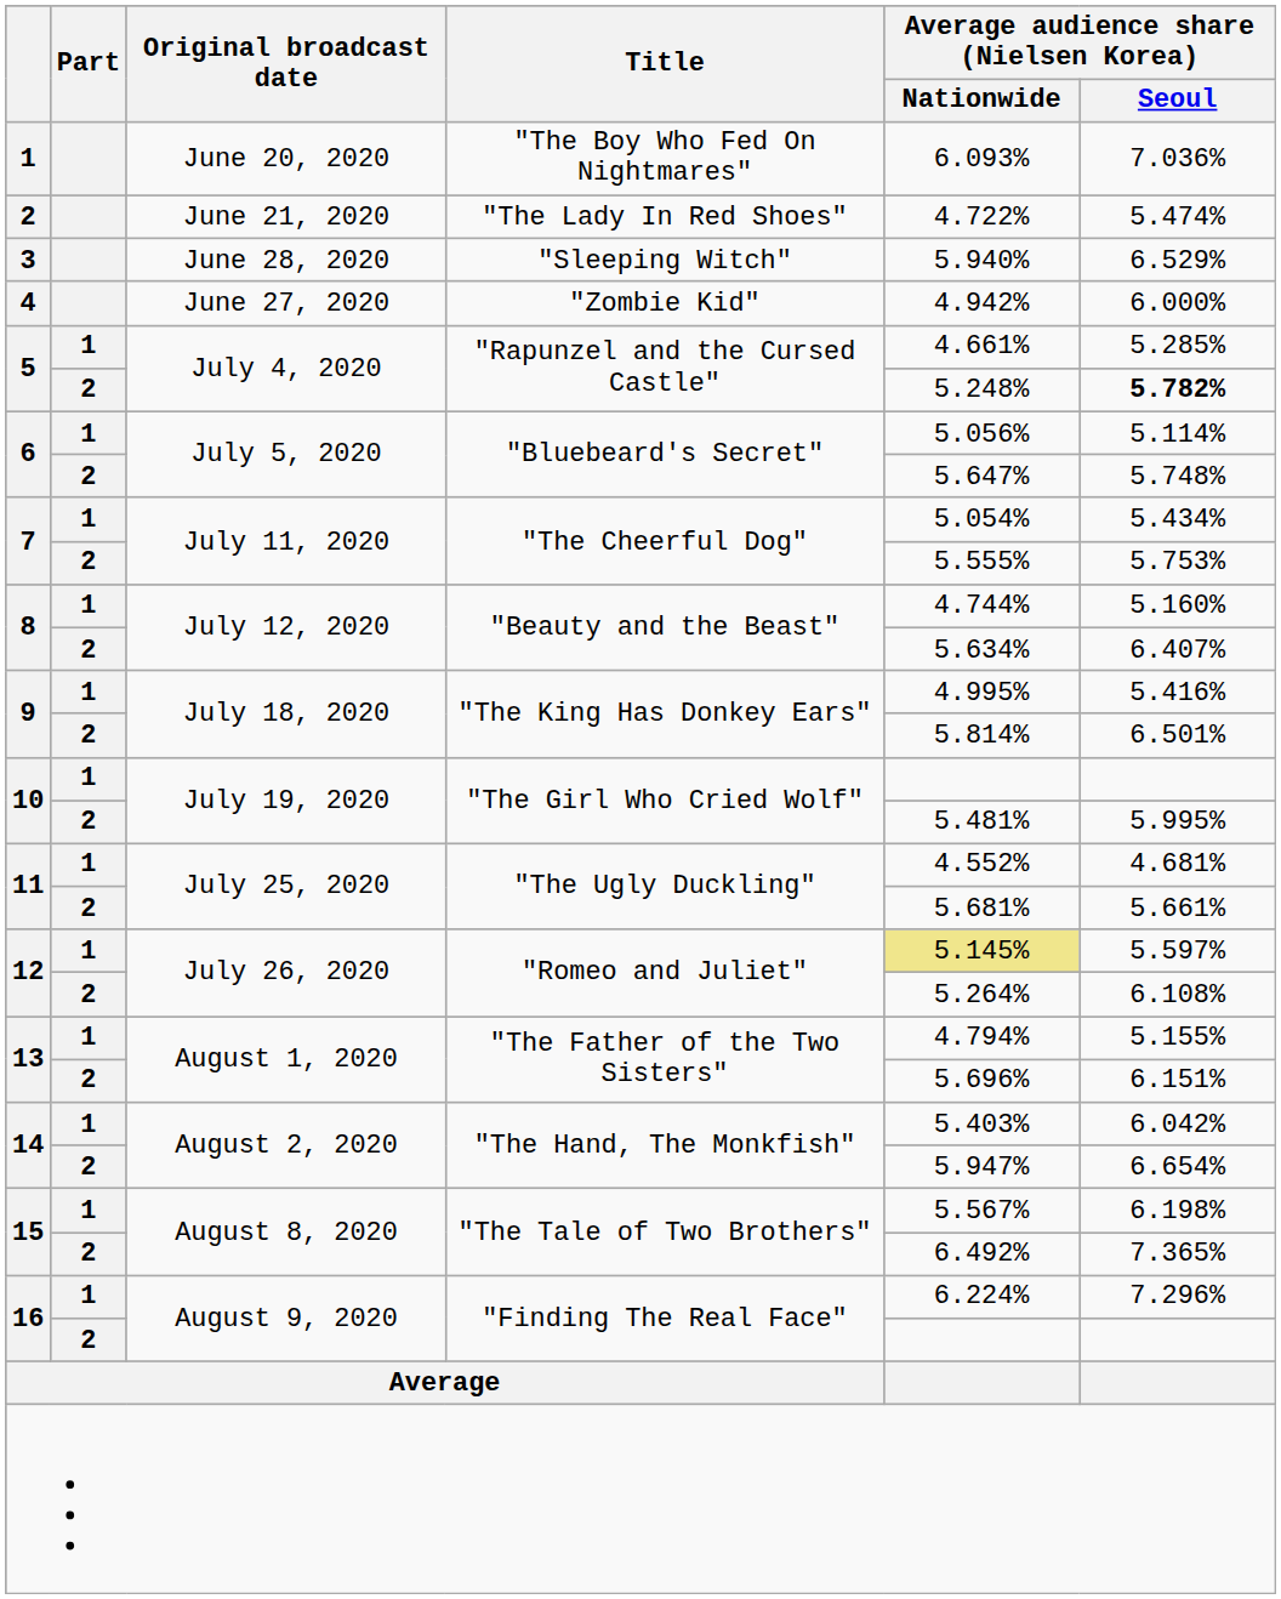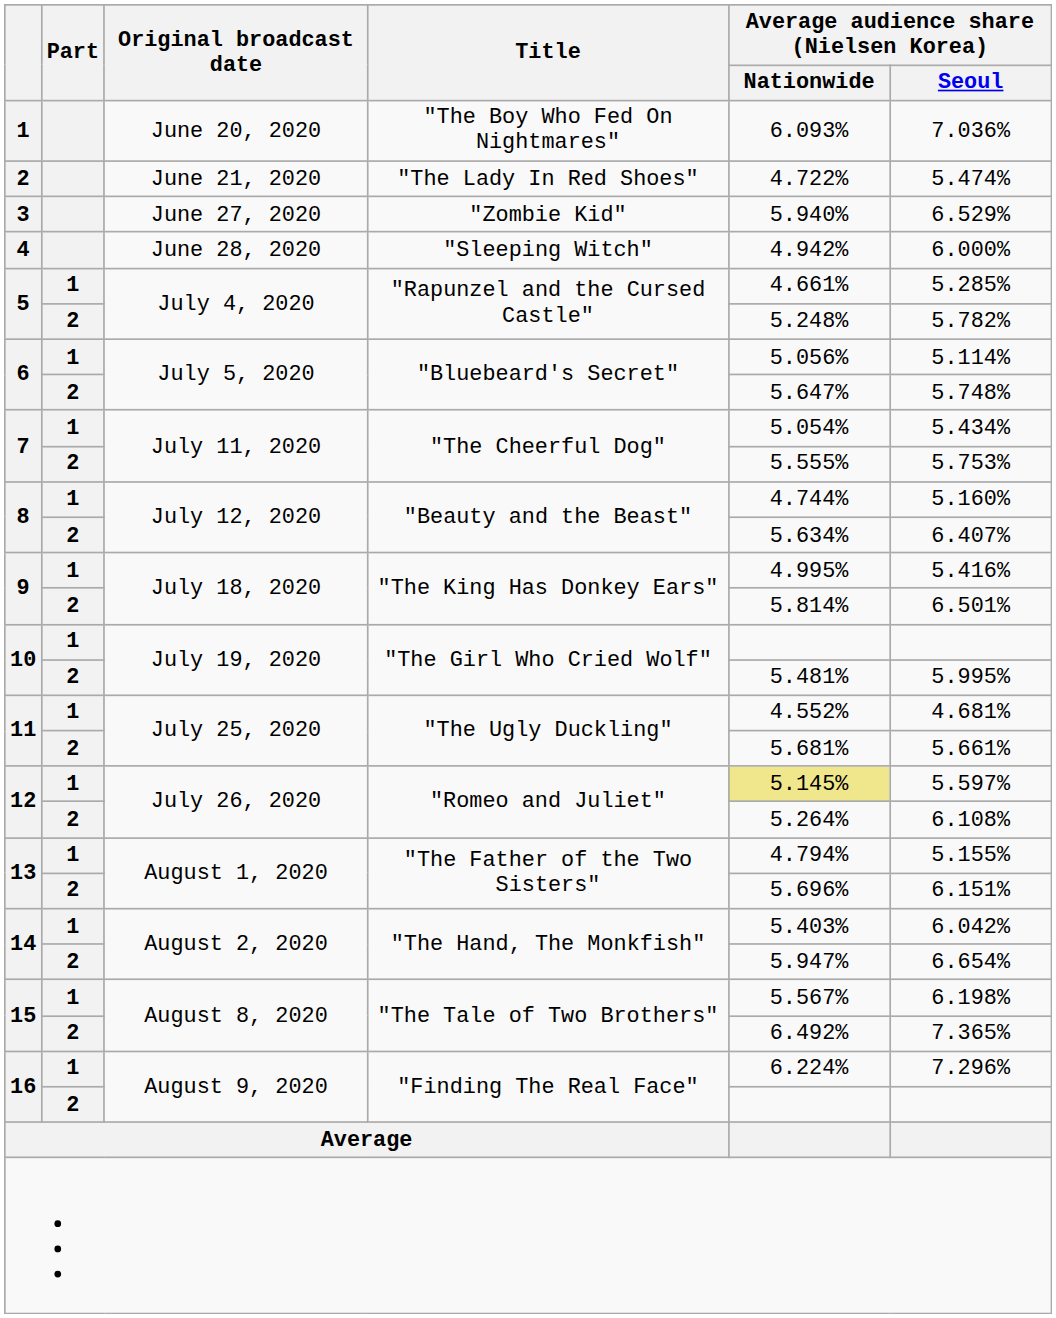 <table class="wikitable" style="text-align:center;max-width:750px; margin-left: auto; margin-right: auto; border: none;">
 <tr>
 </tr>
 <tr>
 <th rowspan="2"></th>
 <th rowspan="2">Part</th>
 <th rowspan="2">Original broadcast date</th>
 <th rowspan="2">Title</th>
 <th colspan="2">Average audience share<br>(Nielsen Korea)</th>
 </tr>
 <tr>
 <th width="90">Nationwide</th>
 <th width="90"><a href='#'>Seoul</a></th>
 </tr>
 <tr>
 <th>1</th>
 <th></th>
 <td>June 20, 2020</td>
 <td>"The Boy Who Fed On Nightmares"</td>
 <td>6.093% </td>
 <td>7.036% </td>
 </tr>
 <tr>
 <th>2</th>
 <th></th>
 <td>June 21, 2020</td>
 <td>"The Lady In Red Shoes"</td>
 <td>4.722% </td>
 <td>5.474% </td>
 </tr>
 <tr>
 <th>3</th>
 <th></th>
-<td>June 28, 2020</td>
-<td>"Sleeping Witch"</td>
+<td>June 27, 2020</td>
+<td>"Zombie Kid"</td>
 <td>5.940% </td>
 <td>6.529% </td>
 </tr>
 <tr>
 <th>4</th>
 <th></th>
-<td>June 27, 2020</td>
-<td>"Zombie Kid"</td>
+<td>June 28, 2020</td>
+<td>"Sleeping Witch"</td>
 <td>4.942% </td>
 <td>6.000% </td>
 </tr>
 <tr>
 <th rowspan="2">5</th>
 <th>1</th>
 <td rowspan="2">July 4, 2020</td>
 <td rowspan="2">"Rapunzel and the Cursed Castle"</td>
 <td>4.661% </td>
 <td>5.285% </td>
 </tr>
 <tr>
 <th>2</th>
 <td>5.248% </td>
-<td><strong>5.782% </strong></td>
+<td>5.782% </td>
 </tr>
 <tr>
 <th rowspan="2">6</th>
 <th>1</th>
 <td rowspan="2">July 5, 2020</td>
 <td rowspan="2">"Bluebeard's Secret"</td>
 <td>5.056% </td>
 <td>5.114% </td>
 </tr>
 <tr>
 <th>2</th>
 <td>5.647% </td>
 <td>5.748% </td>
 </tr>
 <tr>
 <th rowspan="2">7</th>
 <th>1</th>
 <td rowspan="2">July 11, 2020</td>
 <td rowspan="2">"The Cheerful Dog"</td>
 <td>5.054% </td>
 <td>5.434% </td>
 </tr>
 <tr>
 <th>2</th>
 <td>5.555% </td>
 <td>5.753% </td>
 </tr>
 <tr>
 <th rowspan="2">8</th>
 <th>1</th>
 <td rowspan="2">July 12, 2020</td>
 <td rowspan="2">"Beauty and the Beast"</td>
 <td>4.744% </td>
 <td>5.160% </td>
 </tr>
 <tr>
 <th>2</th>
 <td>5.634% </td>
 <td>6.407% </td>
 </tr>
 <tr>
 <th rowspan="2">9</th>
 <th>1</th>
 <td rowspan="2">July 18, 2020</td>
 <td rowspan="2">"The King Has Donkey Ears"</td>
 <td>4.995% </td>
 <td>5.416% </td>
 </tr>
 <tr>
 <th>2</th>
 <td>5.814% </td>
 <td>6.501% </td>
 </tr>
 <tr>
 <th rowspan="2">10</th>
 <th>1</th>
 <td rowspan="2">July 19, 2020</td>
 <td rowspan="2">"The Girl Who Cried Wolf"</td>
 <td><strong></strong> </td>
 <td><strong></strong> </td>
 </tr>
 <tr>
 <th>2</th>
 <td>5.481% </td>
 <td>5.995% </td>
 </tr>
 <tr>
 <th rowspan="2">11</th>
 <th>1</th>
 <td rowspan="2">July 25, 2020</td>
 <td rowspan="2">"The Ugly Duckling"</td>
 <td>4.552% </td>
 <td>4.681% </td>
 </tr>
 <tr>
 <th>2</th>
 <td>5.681% </td>
 <td>5.661% </td>
 </tr>
 <tr>
 <th rowspan="2">12</th>
 <th>1</th>
 <td rowspan="2">July 26, 2020</td>
 <td rowspan="2">"Romeo and Juliet"</td>
 <td style="background: khaki;">5.145% </td>
 <td>5.597% </td>
 </tr>
 <tr>
 <th>2</th>
 <td>5.264% </td>
 <td>6.108% </td>
 </tr>
 <tr>
 <th rowspan="2">13</th>
 <th>1</th>
 <td rowspan="2">August 1, 2020</td>
 <td rowspan="2">"The Father of the Two Sisters"</td>
 <td>4.794% </td>
 <td>5.155% </td>
 </tr>
 <tr>
 <th>2</th>
 <td>5.696% </td>
 <td>6.151% </td>
 </tr>
 <tr>
 <th rowspan="2">14</th>
 <th>1</th>
 <td rowspan="2">August 2, 2020</td>
 <td rowspan="2">"The Hand, The Monkfish"</td>
 <td>5.403% </td>
 <td>6.042% </td>
 </tr>
 <tr>
 <th>2</th>
 <td>5.947% </td>
 <td>6.654% </td>
 </tr>
 <tr>
 <th rowspan="2">15</th>
 <th>1</th>
 <td rowspan="2">August 8, 2020</td>
 <td rowspan="2">"The Tale of Two Brothers"</td>
 <td>5.567% </td>
 <td>6.198% </td>
 </tr>
 <tr>
 <th>2</th>
 <td>6.492% </td>
 <td>7.365% </td>
 </tr>
 <tr>
 <th rowspan="2">16</th>
 <th>1</th>
 <td rowspan="2">August 9, 2020</td>
 <td rowspan="2">"Finding The Real Face"</td>
 <td>6.224% </td>
 <td>7.296% </td>
 </tr>
 <tr>
 <th>2</th>
 <td><strong></strong> </td>
 <td><strong></strong> </td>
 </tr>
 <tr>
 <th colspan="4">Average</th>
 <th></th>
 <th></th>
 </tr>
 <tr>
 <td colspan="7"><br><ul><li></li><li></li><li></li></ul></td>
 </tr>
 </table>
